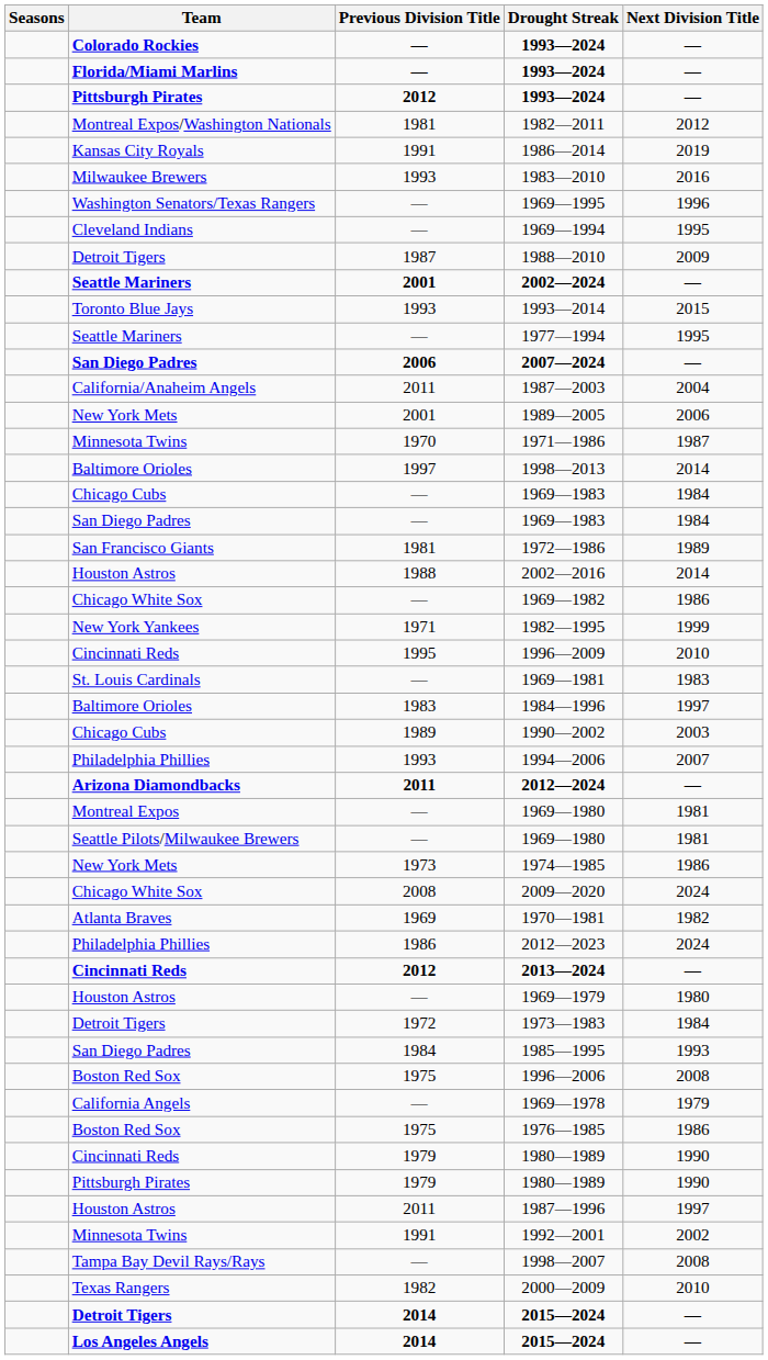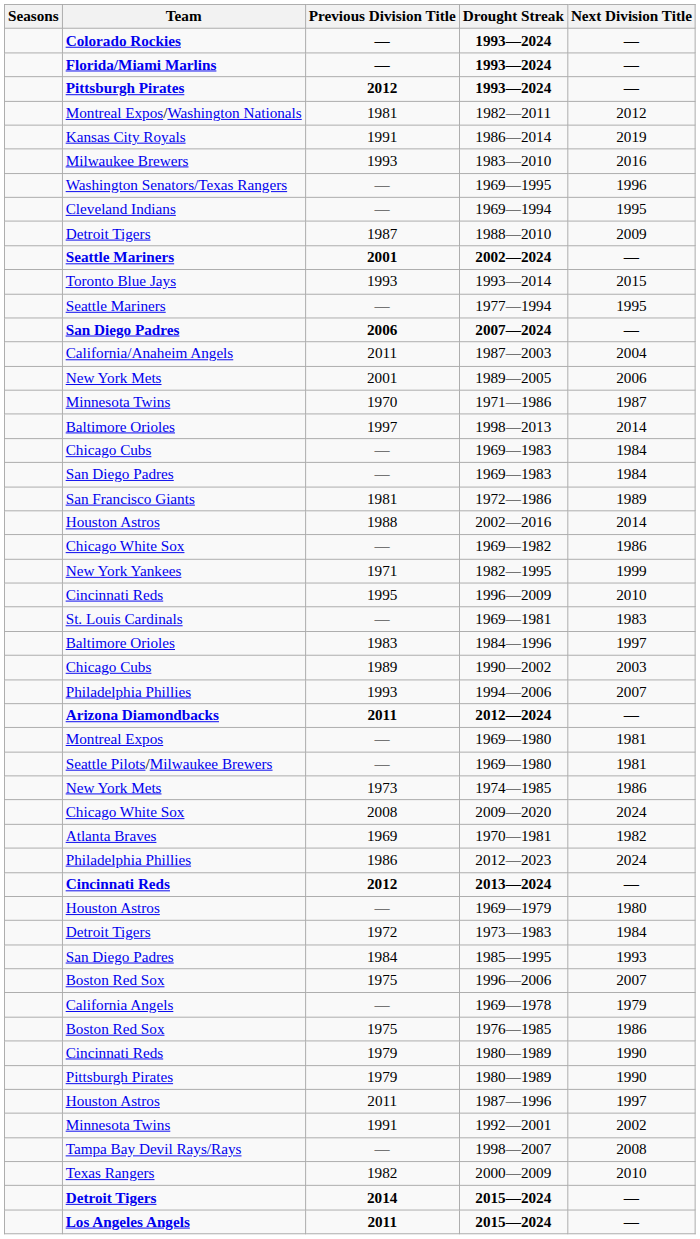 <table class="wikitable sortable">
 <tr>
 <th>Seasons </th>
 <th>Team</th>
 <th>Previous Division Title</th>
 <th>Drought Streak</th>
 <th>Next Division Title</th>
 </tr>
 <tr>
 <td align="center"><strong></strong></td>
 <td><strong><a href='#'>Colorado Rockies</a></strong></td>
 <td align="center"><strong>—</strong></td>
 <td align="center"><strong>1993—2024</strong></td>
 <td align="center"><strong>—</strong></td>
 </tr>
 <tr>
 <td align="center"><strong></strong></td>
 <td><strong><a href='#'>Florida/Miami Marlins</a></strong></td>
 <td align="center"><strong>—</strong></td>
 <td align="center"><strong>1993—2024</strong></td>
 <td align="center"><strong>—</strong></td>
 </tr>
 <tr>
 <td align="center"><strong></strong></td>
 <td><strong><a href='#'>Pittsburgh Pirates</a></strong></td>
 <td align="center"><strong>2012</strong></td>
 <td align="center"><strong>1993—2024</strong></td>
 <td align="center"><strong>—</strong></td>
 </tr>
 <tr>
 <td align="center"></td>
 <td><a href='#'>Montreal Expos</a>/<a href='#'>Washington Nationals</a></td>
 <td align="center">1981</td>
 <td align="center">1982—2011</td>
 <td align="center">2012</td>
 </tr>
 <tr>
 <td align="center"></td>
 <td><a href='#'>Kansas City Royals</a></td>
 <td align="center">1991</td>
 <td align="center">1986—2014</td>
 <td align="center">2019</td>
 </tr>
 <tr>
 <td align="center"></td>
 <td><a href='#'>Milwaukee Brewers</a></td>
 <td align="center">1993</td>
 <td align="center">1983—2010</td>
 <td align="center">2016</td>
 </tr>
 <tr>
 <td align="center"></td>
 <td><a href='#'>Washington Senators/Texas Rangers</a></td>
 <td align="center">—</td>
 <td align="center">1969—1995</td>
 <td align="center">1996</td>
 </tr>
 <tr>
 <td align="center"></td>
 <td><a href='#'>Cleveland Indians</a></td>
 <td align="center">—</td>
 <td align="center">1969—1994</td>
 <td align="center">1995</td>
 </tr>
 <tr>
 <td align="center"></td>
 <td><a href='#'>Detroit Tigers</a></td>
 <td align="center">1987</td>
 <td align="center">1988—2010</td>
 <td align="center">2009</td>
 </tr>
 <tr>
 <td align="center"><strong></strong></td>
 <td><strong><a href='#'>Seattle Mariners</a></strong></td>
 <td align="center"><strong>2001</strong></td>
 <td align="center"><strong>2002—2024</strong></td>
 <td align="center"><strong>—</strong></td>
 </tr>
 <tr>
 <td align="center"></td>
 <td><a href='#'>Toronto Blue Jays</a></td>
 <td align="center">1993</td>
 <td align="center">1993—2014</td>
 <td align="center">2015</td>
 </tr>
 <tr>
 <td align="center"></td>
 <td><a href='#'>Seattle Mariners</a></td>
 <td align="center">—</td>
 <td align="center">1977—1994</td>
 <td align="center">1995</td>
 </tr>
 <tr>
 <td align="center"><strong></strong></td>
 <td><strong><a href='#'>San Diego Padres</a></strong></td>
 <td align="center"><strong>2006</strong></td>
 <td align="center"><strong>2007—2024</strong></td>
 <td align="center"><strong>—</strong></td>
 </tr>
 <tr>
 <td align="center"></td>
 <td><a href='#'>California/Anaheim Angels</a></td>
 <td align="center">2011</td>
 <td align="center">1987—2003</td>
 <td align="center">2004</td>
 </tr>
 <tr>
 <td align="center"></td>
 <td><a href='#'>New York Mets</a></td>
 <td align="center">2001</td>
 <td align="center">1989—2005</td>
 <td align="center">2006</td>
 </tr>
 <tr>
 <td align="center"></td>
 <td><a href='#'>Minnesota Twins</a></td>
 <td align="center">1970</td>
 <td align="center">1971—1986</td>
 <td align="center">1987</td>
 </tr>
 <tr>
 <td align="center"></td>
 <td><a href='#'>Baltimore Orioles</a></td>
 <td align="center">1997</td>
 <td align="center">1998—2013</td>
 <td align="center">2014</td>
 </tr>
 <tr>
 <td align="center"></td>
 <td><a href='#'>Chicago Cubs</a></td>
 <td align="center">—</td>
 <td align="center">1969—1983</td>
 <td align="center">1984</td>
 </tr>
 <tr>
 <td align="center"></td>
 <td><a href='#'>San Diego Padres</a></td>
 <td align="center">—</td>
 <td align="center">1969—1983</td>
 <td align="center">1984</td>
 </tr>
 <tr>
 <td align="center"></td>
 <td><a href='#'>San Francisco Giants</a></td>
 <td align="center">1981</td>
 <td align="center">1972—1986</td>
 <td align="center">1989</td>
 </tr>
 <tr>
 <td align="center"></td>
 <td><a href='#'>Houston Astros</a></td>
 <td align="center">1988</td>
 <td align="center">2002—2016</td>
 <td align="center">2014</td>
 </tr>
 <tr>
 <td align="center"></td>
 <td><a href='#'>Chicago White Sox</a></td>
 <td align="center">—</td>
 <td align="center">1969—1982</td>
 <td align="center">1986</td>
 </tr>
 <tr>
 <td align="center"></td>
 <td><a href='#'>New York Yankees</a></td>
 <td align="center">1971</td>
 <td align="center">1982—1995</td>
 <td align="center">1999</td>
 </tr>
 <tr>
 <td align="center"></td>
 <td><a href='#'>Cincinnati Reds</a></td>
 <td align="center">1995</td>
 <td align="center">1996—2009</td>
 <td align="center">2010</td>
 </tr>
 <tr>
 <td align="center"></td>
 <td><a href='#'>St. Louis Cardinals</a></td>
 <td align="center">—</td>
 <td align="center">1969—1981</td>
 <td align="center">1983</td>
 </tr>
 <tr>
 <td align="center"></td>
 <td><a href='#'>Baltimore Orioles</a></td>
 <td align="center">1983</td>
 <td align="center">1984—1996</td>
 <td align="center">1997</td>
 </tr>
 <tr>
 <td align="center"></td>
 <td><a href='#'>Chicago Cubs</a></td>
 <td align="center">1989</td>
 <td align="center">1990—2002</td>
 <td align="center">2003</td>
 </tr>
 <tr>
 <td align="center"></td>
 <td><a href='#'>Philadelphia Phillies</a></td>
 <td align="center">1993</td>
 <td align="center">1994—2006</td>
 <td align="center">2007</td>
 </tr>
 <tr>
 <td align="center"><strong></strong></td>
 <td><strong><a href='#'>Arizona Diamondbacks</a></strong></td>
 <td align="center"><strong>2011</strong></td>
 <td align="center"><strong>2012—2024</strong></td>
 <td align="center"><strong>—</strong></td>
 </tr>
 <tr>
 <td align="center"></td>
 <td><a href='#'>Montreal Expos</a></td>
 <td align="center">—</td>
 <td align="center">1969—1980</td>
 <td align="center">1981</td>
 </tr>
 <tr>
 <td align="center"></td>
 <td><a href='#'>Seattle Pilots</a>/<a href='#'>Milwaukee Brewers</a></td>
 <td align="center">—</td>
 <td align="center">1969—1980</td>
 <td align="center">1981</td>
 </tr>
 <tr>
 <td align="center"></td>
 <td><a href='#'>New York Mets</a></td>
 <td align="center">1973</td>
 <td align="center">1974—1985</td>
 <td align="center">1986</td>
 </tr>
 <tr>
 <td align="center"></td>
 <td><a href='#'>Chicago White Sox</a></td>
 <td align="center">2008</td>
 <td align="center">2009—2020</td>
 <td align="center">2024</td>
 </tr>
 <tr>
 <td align="center"></td>
 <td><a href='#'>Atlanta Braves</a></td>
 <td align="center">1969</td>
 <td align="center">1970—1981</td>
 <td align="center">1982</td>
 </tr>
 <tr>
 <td align="center"></td>
 <td><a href='#'>Philadelphia Phillies</a></td>
 <td align="center">1986</td>
 <td align="center">2012—2023</td>
 <td align="center">2024</td>
 </tr>
 <tr>
 <td align="center"><strong></strong></td>
 <td><strong><a href='#'>Cincinnati Reds</a></strong></td>
 <td align="center"><strong>2012</strong></td>
 <td align="center"><strong>2013—2024</strong></td>
 <td align="center"><strong>—</strong></td>
 </tr>
 <tr>
 <td align="center"></td>
 <td><a href='#'>Houston Astros</a></td>
 <td align="center">—</td>
 <td align="center">1969—1979</td>
 <td align="center">1980</td>
 </tr>
 <tr>
 <td align="center"></td>
 <td><a href='#'>Detroit Tigers</a></td>
 <td align="center">1972</td>
 <td align="center">1973—1983</td>
 <td align="center">1984</td>
 </tr>
 <tr>
 <td align="center"></td>
 <td><a href='#'>San Diego Padres</a></td>
 <td align="center">1984</td>
 <td align="center">1985—1995</td>
 <td align="center">1993</td>
 </tr>
 <tr>
 <td align="center"></td>
 <td><a href='#'>Boston Red Sox</a></td>
 <td align="center">1975</td>
 <td align="center">1996—2006</td>
-<td align="center">2008</td>
+<td align="center">2007</td>
 </tr>
 <tr>
 <td align="center"></td>
 <td><a href='#'>California Angels</a></td>
 <td align="center">—</td>
 <td align="center">1969—1978</td>
 <td align="center">1979</td>
 </tr>
 <tr>
 <td align="center"></td>
 <td><a href='#'>Boston Red Sox</a></td>
 <td align="center">1975</td>
 <td align="center">1976—1985</td>
 <td align="center">1986</td>
 </tr>
 <tr>
 <td align="center"></td>
 <td><a href='#'>Cincinnati Reds</a></td>
 <td align="center">1979</td>
 <td align="center">1980—1989</td>
 <td align="center">1990</td>
 </tr>
 <tr>
 <td align="center"></td>
 <td><a href='#'>Pittsburgh Pirates</a></td>
 <td align="center">1979</td>
 <td align="center">1980—1989</td>
 <td align="center">1990</td>
 </tr>
 <tr>
 <td align="center"></td>
 <td><a href='#'>Houston Astros</a></td>
 <td align="center">2011</td>
 <td align="center">1987—1996</td>
 <td align="center">1997</td>
 </tr>
 <tr>
 <td align="center"></td>
 <td><a href='#'>Minnesota Twins</a></td>
 <td align="center">1991</td>
 <td align="center">1992—2001</td>
 <td align="center">2002</td>
 </tr>
 <tr>
 <td align="center"></td>
 <td><a href='#'>Tampa Bay Devil Rays/Rays</a></td>
 <td align="center">—</td>
 <td align="center">1998—2007</td>
 <td align="center">2008</td>
 </tr>
 <tr>
 <td align="center"></td>
 <td><a href='#'>Texas Rangers</a></td>
 <td align="center">1982</td>
 <td align="center">2000—2009</td>
 <td align="center">2010</td>
 </tr>
 <tr>
 <td align="center"><strong></strong></td>
 <td><strong><a href='#'>Detroit Tigers</a></strong></td>
 <td align="center"><strong>2014</strong></td>
 <td align="center"><strong>2015—2024</strong></td>
 <td align="center"><strong>—</strong></td>
 </tr>
 <tr>
 <td align="center"><strong></strong></td>
 <td><strong><a href='#'>Los Angeles Angels</a></strong></td>
-<td align="center"><strong>2014</strong></td>
+<td align="center"><strong>2011</strong></td>
 <td align="center"><strong>2015—2024</strong></td>
 <td align="center"><strong>—</strong></td>
 </tr>
 </table>
